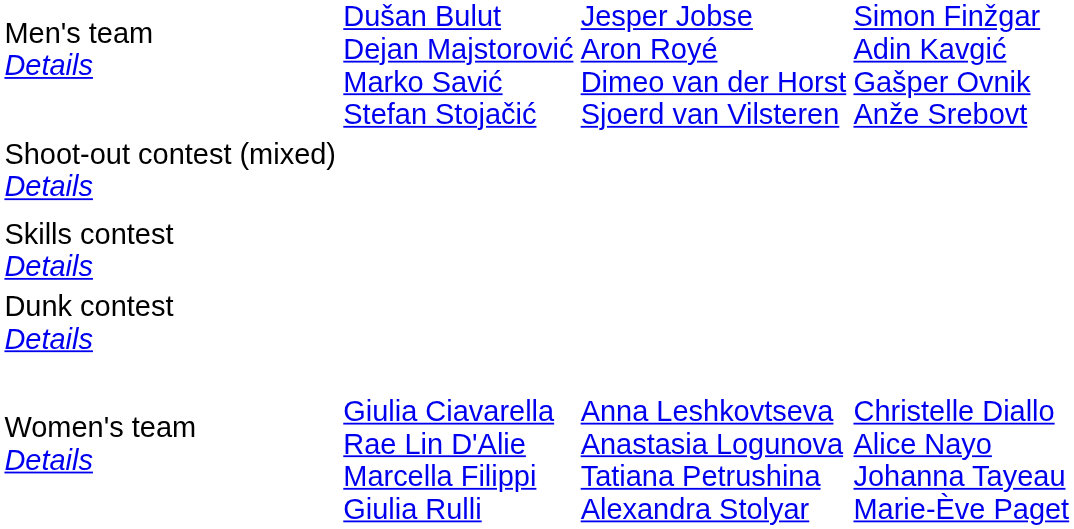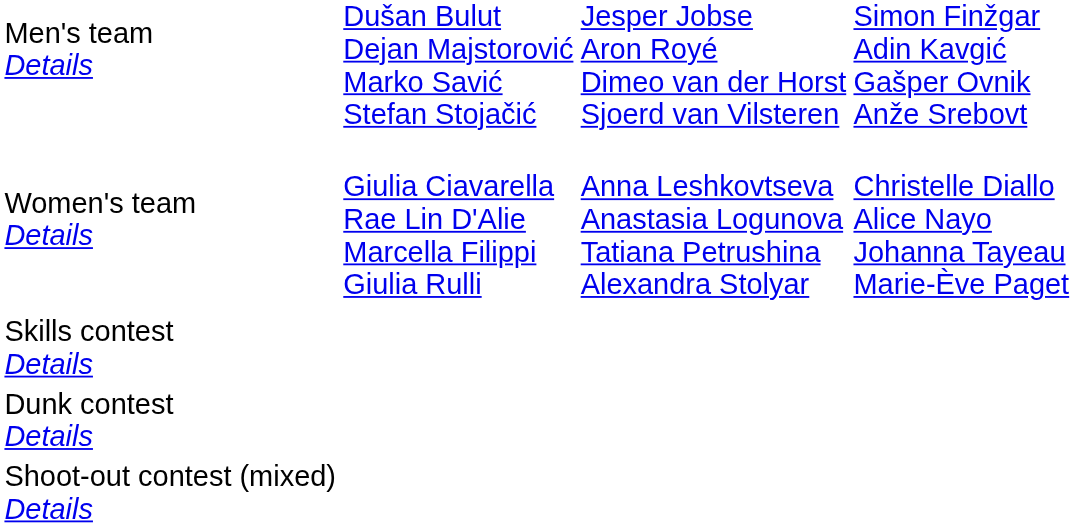 <table>
 <tr>
 <td>Men's team<br><em><a href='#'>Details</a></em></td>
 <td align=left><br><a href='#'>Dušan Bulut</a><br><a href='#'>Dejan Majstorović</a><br><a href='#'>Marko Savić</a><br><a href='#'>Stefan Stojačić</a></td>
 <td align=left><br><a href='#'>Jesper Jobse</a><br><a href='#'>Aron Royé</a><br><a href='#'>Dimeo van der Horst</a><br><a href='#'>Sjoerd van Vilsteren</a></td>
 <td align=left><br><a href='#'>Simon Finžgar</a><br><a href='#'>Adin Kavgić</a><br><a href='#'>Gašper Ovnik</a><br><a href='#'>Anže Srebovt</a></td>
 </tr>
 <tr>
-<td>Shoot-out contest (mixed)<br><em><a href='#'>Details</a></em></td>
-<td></td>
-<td></td>
-<td></td>
+<td>Women's team<br><em><a href='#'>Details</a></em></td>
+<td align=left><br><a href='#'>Giulia Ciavarella</a><br><a href='#'>Rae Lin D'Alie</a><br><a href='#'>Marcella Filippi</a><br><a href='#'>Giulia Rulli</a></td>
+<td align=left><br><a href='#'>Anna Leshkovtseva</a><br><a href='#'>Anastasia Logunova</a><br><a href='#'>Tatiana Petrushina</a><br><a href='#'>Alexandra Stolyar</a></td>
+<td align=left><br><a href='#'>Christelle Diallo</a><br><a href='#'>Alice Nayo</a><br><a href='#'>Johanna Tayeau</a><br><a href='#'>Marie-Ève Paget</a></td>
 </tr>
 <tr>
 <td colspan=4></td>
 </tr>
 <tr>
 <td>Skills contest<br><em><a href='#'>Details</a></em></td>
 <td></td>
 <td></td>
 <td></td>
 </tr>
 <tr>
 <td>Dunk contest<br><em><a href='#'>Details</a></em></td>
 <td></td>
 <td></td>
 <td></td>
 </tr>
 <tr>
-<td>Women's team<br><em><a href='#'>Details</a></em></td>
-<td align=left><br><a href='#'>Giulia Ciavarella</a><br><a href='#'>Rae Lin D'Alie</a><br><a href='#'>Marcella Filippi</a><br><a href='#'>Giulia Rulli</a></td>
-<td align=left><br><a href='#'>Anna Leshkovtseva</a><br><a href='#'>Anastasia Logunova</a><br><a href='#'>Tatiana Petrushina</a><br><a href='#'>Alexandra Stolyar</a></td>
-<td align=left><br><a href='#'>Christelle Diallo</a><br><a href='#'>Alice Nayo</a><br><a href='#'>Johanna Tayeau</a><br><a href='#'>Marie-Ève Paget</a></td>
+<td>Shoot-out contest (mixed)<br><em><a href='#'>Details</a></em></td>
+<td></td>
+<td></td>
+<td></td>
 </tr>
 </table>
